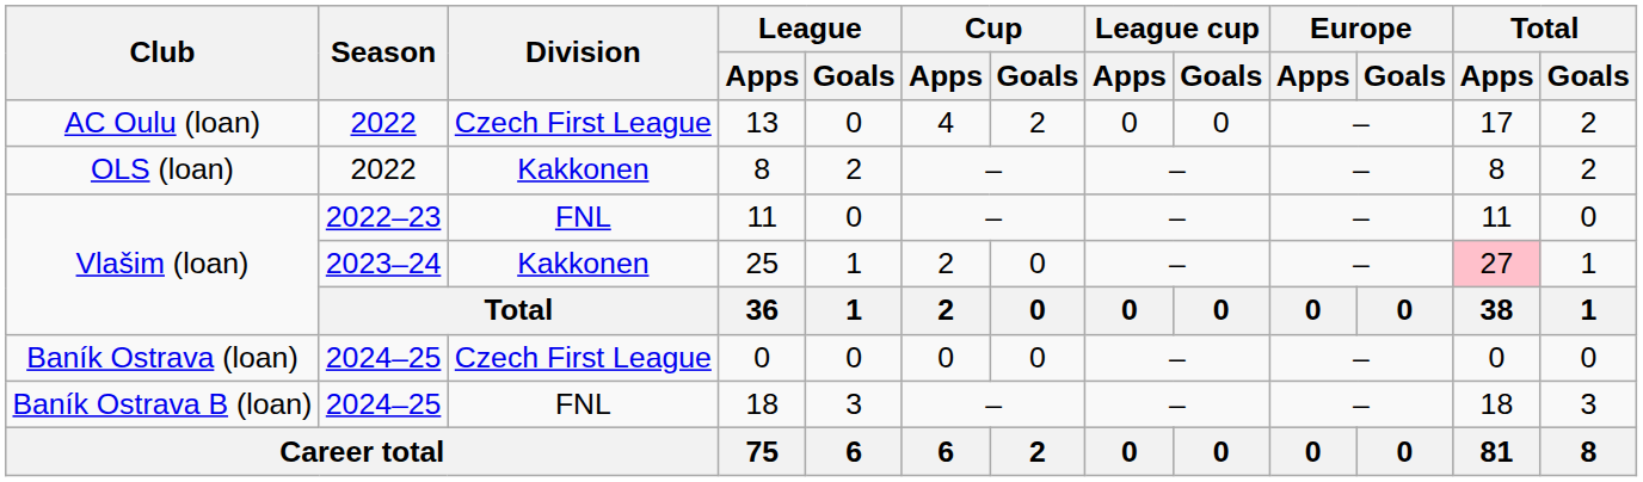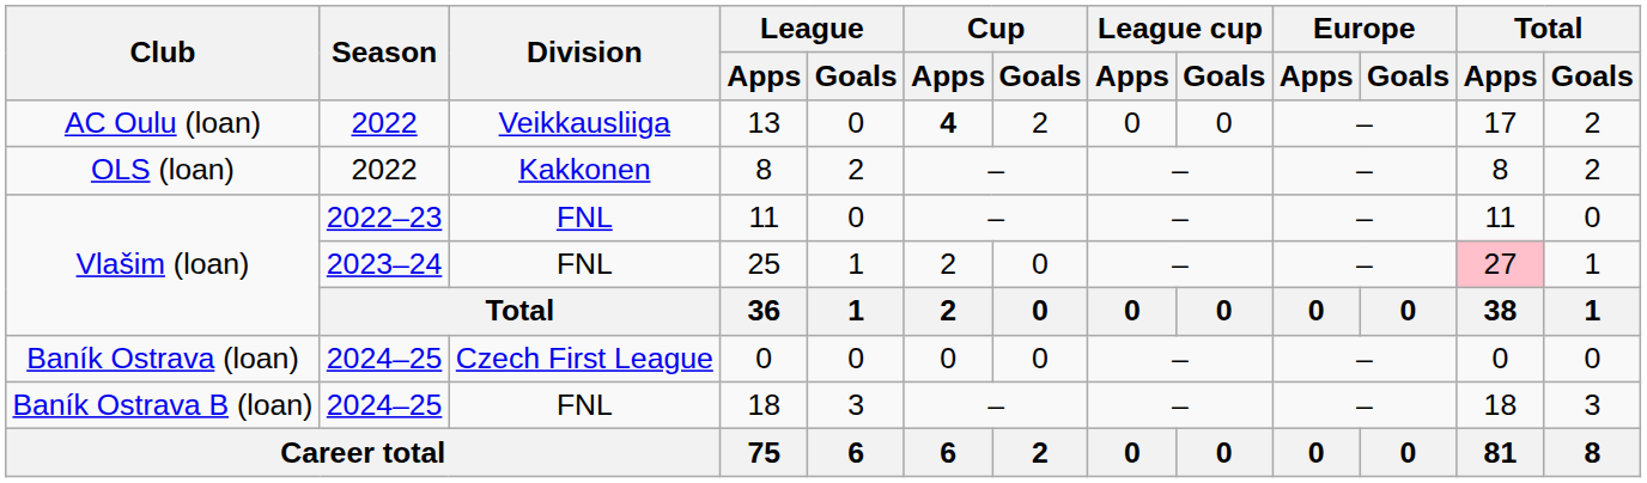 <table class="wikitable" style="text-align:center">
 <tr>
 <th rowspan="2">Club</th>
 <th rowspan="2">Season</th>
 <th rowspan="2">Division</th>
 <th colspan="2">League</th>
 <th colspan="2">Cup</th>
 <th colspan="2">League cup</th>
 <th colspan="2">Europe</th>
 <th colspan="2">Total</th>
 </tr>
 <tr>
 <th>Apps</th>
 <th>Goals</th>
 <th>Apps</th>
 <th>Goals</th>
 <th>Apps</th>
 <th>Goals</th>
 <th>Apps</th>
 <th>Goals</th>
 <th>Apps</th>
 <th>Goals</th>
 </tr>
 <tr>
 <td><a href='#'>AC Oulu</a> (loan)</td>
 <td><a href='#'>2022</a></td>
-<td><a href='#'>Czech First League</a></td>
+<td><a href='#'>Veikkausliiga</a></td>
 <td>13</td>
 <td>0</td>
-<td>4</td>
+<td><strong>4</strong></td>
 <td>2</td>
 <td>0</td>
 <td>0</td>
 <td colspan=2>–</td>
 <td>17</td>
 <td>2</td>
 </tr>
 <tr>
 <td><a href='#'>OLS</a> (loan)</td>
 <td>2022</td>
 <td><a href='#'>Kakkonen</a></td>
 <td>8</td>
 <td>2</td>
 <td colspan=2>–</td>
 <td colspan=2>–</td>
 <td colspan=2>–</td>
 <td>8</td>
 <td>2</td>
 </tr>
 <tr>
 <td rowspan=3><a href='#'>Vlašim</a> (loan)</td>
 <td><a href='#'>2022–23</a></td>
 <td><a href='#'>FNL</a></td>
 <td>11</td>
 <td>0</td>
 <td colspan=2>–</td>
 <td colspan=2>–</td>
 <td colspan=2>–</td>
 <td>11</td>
 <td>0</td>
 </tr>
 <tr>
 <td><a href='#'>2023–24</a></td>
-<td><a href='#'>Kakkonen</a></td>
+<td>FNL</td>
 <td>25</td>
 <td>1</td>
 <td>2</td>
 <td>0</td>
 <td colspan=2>–</td>
 <td colspan=2>–</td>
 <td style="background: pink;">27</td>
 <td>1</td>
 </tr>
 <tr>
 <th colspan="2">Total</th>
 <th>36</th>
 <th>1</th>
 <th>2</th>
 <th>0</th>
 <th>0</th>
 <th>0</th>
 <th>0</th>
 <th>0</th>
 <th>38</th>
 <th>1</th>
 </tr>
 <tr>
 <td><a href='#'>Baník Ostrava</a> (loan)</td>
 <td><a href='#'>2024–25</a></td>
 <td><a href='#'>Czech First League</a></td>
 <td>0</td>
 <td>0</td>
 <td>0</td>
 <td>0</td>
 <td colspan=2>–</td>
 <td colspan=2>–</td>
 <td>0</td>
 <td>0</td>
 </tr>
 <tr>
 <td><a href='#'>Baník Ostrava B</a> (loan)</td>
 <td><a href='#'>2024–25</a></td>
 <td>FNL</td>
 <td>18</td>
 <td>3</td>
 <td colspan=2>–</td>
 <td colspan=2>–</td>
 <td colspan=2>–</td>
 <td>18</td>
 <td>3</td>
 </tr>
 <tr>
 <th colspan="3">Career total</th>
 <th>75</th>
 <th>6</th>
 <th>6</th>
 <th>2</th>
 <th>0</th>
 <th>0</th>
 <th>0</th>
 <th>0</th>
 <th>81</th>
 <th>8</th>
 </tr>
 </table>
